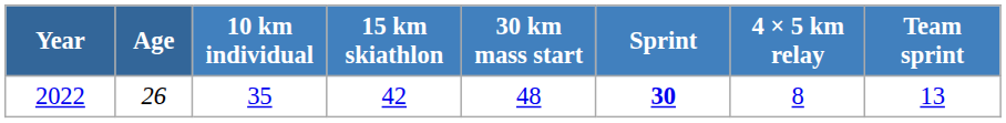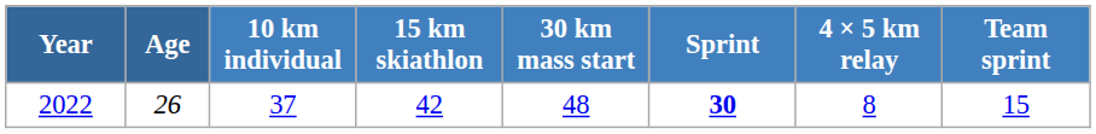 <table class="wikitable" style="font-size:95%; text-align:center; border:grey solid 1px; border-collapse:collapse; background:#ffffff;">
 <tr>
 <th style="background-color:#369; color:white; width:60px;"> Year </th>
 <th style="background-color:#369; color:white; width:40px;"> Age </th>
 <th style="background-color:#4180be; color:white; width:75px;"> 10 km <br> individual </th>
 <th style="background-color:#4180be; color:white; width:75px;"> 15 km <br> skiathlon </th>
 <th style="background-color:#4180be; color:white; width:75px;"> 30 km <br> mass start </th>
 <th style="background-color:#4180be; color:white; width:75px;"> Sprint </th>
 <th style="background-color:#4180be; color:white; width:75px;"> 4 × 5 km <br> relay </th>
 <th style="background-color:#4180be; color:white; width:75px;"> Team <br> sprint </th>
 </tr>
 <tr>
 <td><a href='#'>2022</a></td>
 <td><em>26</em></td>
-<td><a href='#'>35</a></td>
+<td><a href='#'>37</a></td>
 <td><a href='#'>42</a></td>
 <td><a href='#'>48</a></td>
 <td><strong><a href='#'>30</a></strong></td>
 <td><a href='#'>8</a></td>
-<td><a href='#'>13</a></td>
+<td><a href='#'>15</a></td>
 </tr>
 </table>
